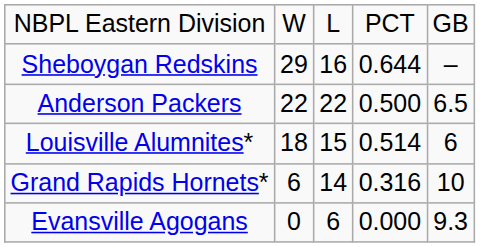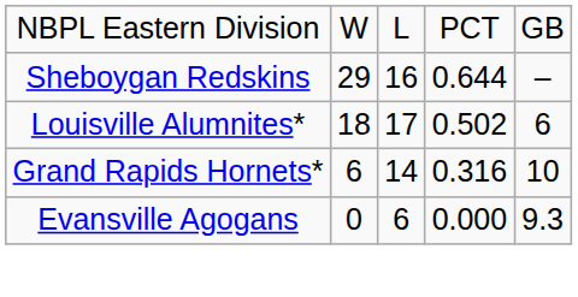 <table class="wikitable" style="text-align:center">
 <tr>
 <td>NBPL Eastern Division</td>
 <td>W</td>
 <td>L</td>
 <td>PCT</td>
 <td>GB</td>
 </tr>
 <tr>
 <td><a href='#'>Sheboygan Redskins</a></td>
 <td>29</td>
 <td>16</td>
 <td>0.644</td>
 <td>–</td>
 </tr>
 <tr>
-<td><a href='#'>Anderson Packers</a></td>
-<td>22</td>
-<td>22</td>
-<td>0.500</td>
-<td>6.5</td>
-</tr>
-<tr>
 <td><a href='#'>Louisville Alumnites</a>*</td>
 <td>18</td>
-<td>15</td>
-<td>0.514</td>
+<td>17</td>
+<td>0.502</td>
 <td>6</td>
 </tr>
 <tr>
 <td><a href='#'>Grand Rapids Hornets</a>*</td>
 <td>6</td>
 <td>14</td>
 <td>0.316</td>
 <td>10</td>
 </tr>
 <tr>
 <td><a href='#'>Evansville Agogans</a></td>
 <td>0</td>
 <td>6</td>
 <td>0.000</td>
 <td>9.3</td>
 </tr>
 </table>
